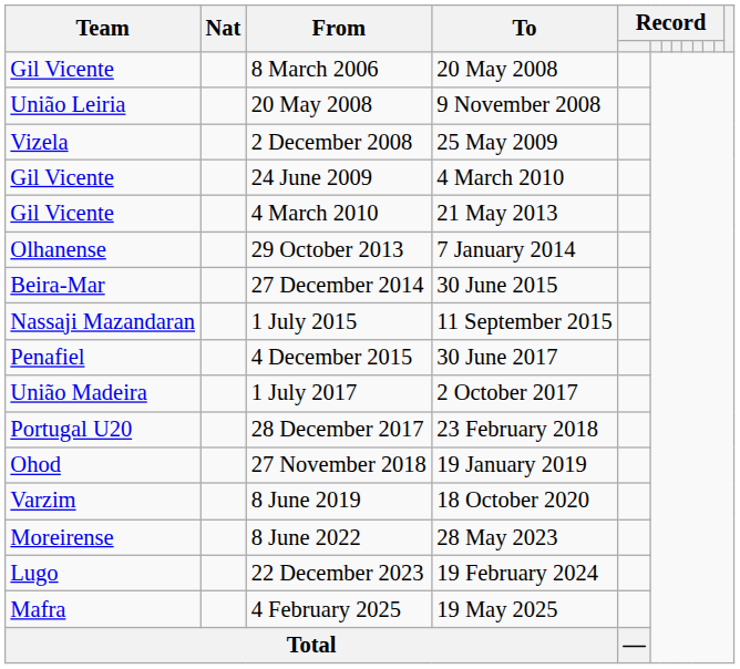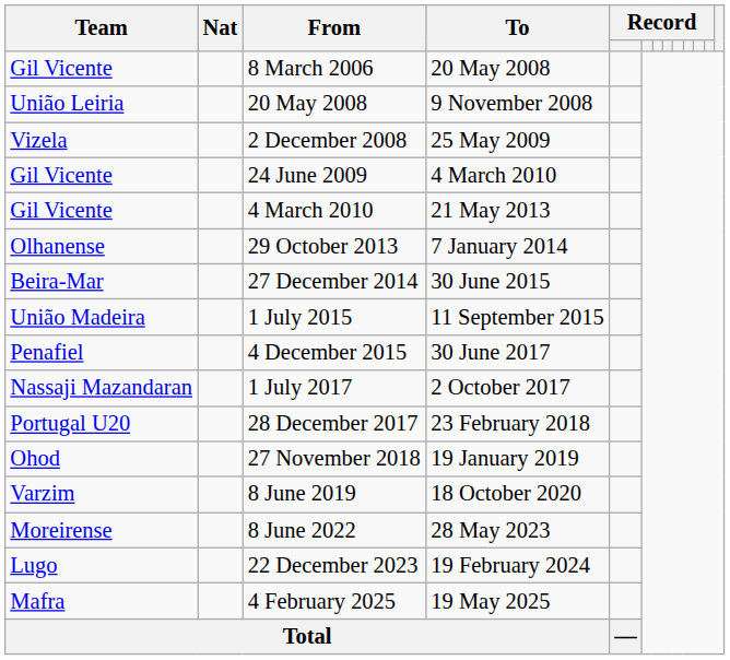 <table class="wikitable" style="text-align: center">
 <tr>
 <th rowspan="2">Team</th>
 <th rowspan="2">Nat</th>
 <th rowspan="2">From</th>
 <th rowspan="2">To</th>
 <th colspan="8">Record</th>
 <th rowspan=2></th>
 </tr>
 <tr>
 <th></th>
 <th></th>
 <th></th>
 <th></th>
 <th></th>
 <th></th>
 <th></th>
 <th></th>
 </tr>
 <tr>
 <td align=left><a href='#'>Gil Vicente</a></td>
 <td></td>
 <td align=left>8 March 2006</td>
 <td align=left>20 May 2008<br></td>
 <td></td>
 </tr>
 <tr>
 <td align=left><a href='#'>União Leiria</a></td>
 <td></td>
 <td align=left>20 May 2008</td>
 <td align=left>9 November 2008<br></td>
 <td></td>
 </tr>
 <tr>
 <td align=left><a href='#'>Vizela</a></td>
 <td></td>
 <td align=left>2 December 2008</td>
 <td align=left>25 May 2009<br></td>
 <td></td>
 </tr>
 <tr>
 <td align=left><a href='#'>Gil Vicente</a></td>
 <td></td>
 <td align=left>24 June 2009</td>
 <td align=left>4 March 2010<br></td>
 <td></td>
 </tr>
 <tr>
 <td align=left><a href='#'>Gil Vicente</a></td>
 <td></td>
 <td align=left>4 March 2010</td>
 <td align=left>21 May 2013<br></td>
 <td></td>
 </tr>
 <tr>
 <td align=left><a href='#'>Olhanense</a></td>
 <td></td>
 <td align=left>29 October 2013</td>
 <td align=left>7 January 2014<br></td>
 <td></td>
 </tr>
 <tr>
 <td align=left><a href='#'>Beira-Mar</a></td>
 <td></td>
 <td align=left>27 December 2014</td>
 <td align=left>30 June 2015<br></td>
 <td></td>
 </tr>
 <tr>
-<td align=left><a href='#'>Nassaji Mazandaran</a></td>
+<td align=left><a href='#'>União Madeira</a></td>
 <td></td>
 <td align=left>1 July 2015</td>
 <td align=left>11 September 2015<br></td>
 <td></td>
 </tr>
 <tr>
 <td align=left><a href='#'>Penafiel</a></td>
 <td></td>
 <td align=left>4 December 2015</td>
 <td align=left>30 June 2017<br></td>
 <td></td>
 </tr>
 <tr>
-<td align=left><a href='#'>União Madeira</a></td>
+<td align=left><a href='#'>Nassaji Mazandaran</a></td>
 <td></td>
 <td align=left>1 July 2017</td>
 <td align=left>2 October 2017<br></td>
 <td></td>
 </tr>
 <tr>
 <td align=left><a href='#'>Portugal U20</a></td>
 <td></td>
 <td align=left>28 December 2017</td>
 <td align=left>23 February 2018<br></td>
 <td></td>
 </tr>
 <tr>
 <td align=left><a href='#'>Ohod</a></td>
 <td></td>
 <td align=left>27 November 2018</td>
 <td align=left>19 January 2019<br></td>
 <td></td>
 </tr>
 <tr>
 <td align=left><a href='#'>Varzim</a></td>
 <td></td>
 <td align=left>8 June 2019</td>
 <td align=left>18 October 2020<br></td>
 <td></td>
 </tr>
 <tr>
 <td align=left><a href='#'>Moreirense</a></td>
 <td></td>
 <td align=left>8 June 2022</td>
 <td align=left>28 May 2023<br></td>
 <td></td>
 </tr>
 <tr>
 <td align=left><a href='#'>Lugo</a></td>
 <td></td>
 <td align=left>22 December 2023</td>
 <td align=left>19 February 2024<br></td>
 <td></td>
 </tr>
 <tr>
 <td align=left><a href='#'>Mafra</a></td>
 <td></td>
 <td align=left>4 February 2025</td>
 <td align=left>19 May 2025<br></td>
 <td></td>
 </tr>
 <tr>
 <th colspan="4">Total<br></th>
 <th>—</th>
 </tr>
 </table>
